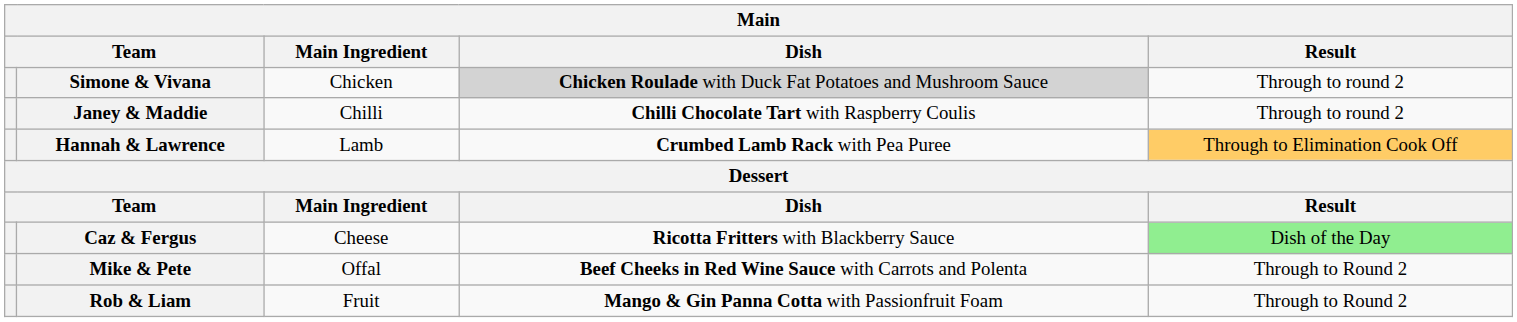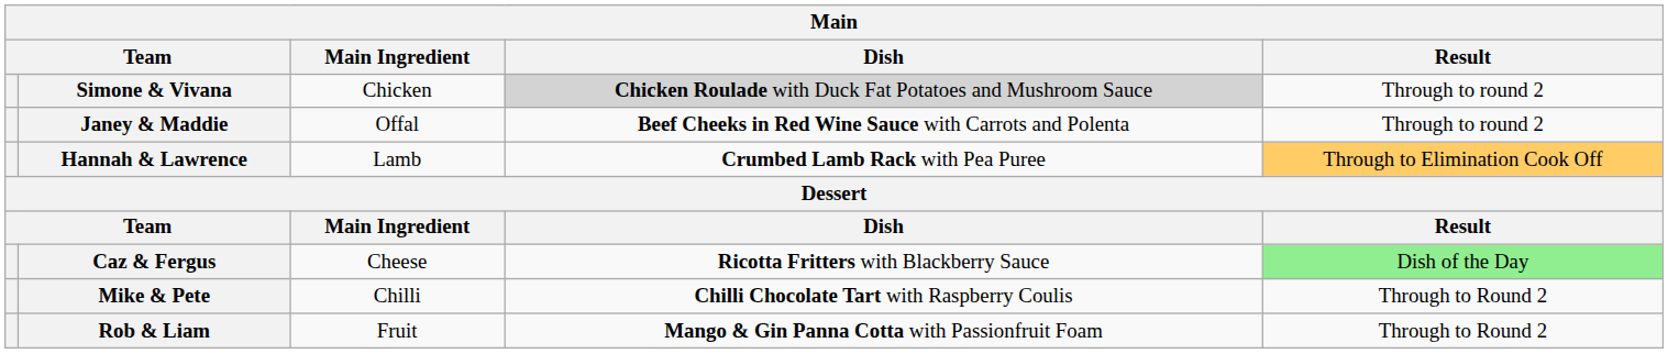 <table class="wikitable plainrowheaders" style="margin:1em auto; text-align:center; font-size:90%; width:80em;">
 <tr>
 <th colspan="7" >Main</th>
 </tr>
 <tr>
 <th colspan="2">Team</th>
 <th>Main Ingredient</th>
 <th>Dish</th>
 <th>Result</th>
 </tr>
 <tr>
 <th></th>
 <th>Simone & Vivana</th>
 <td>Chicken</td>
 <td style="background: lightgrey;"><strong>Chicken Roulade</strong> with Duck Fat Potatoes and Mushroom Sauce</td>
 <td>Through to round 2</td>
 </tr>
 <tr>
 <th></th>
 <th>Janey & Maddie</th>
-<td>Chilli</td>
-<td><strong>Chilli Chocolate Tart</strong> with Raspberry Coulis</td>
+<td>Offal</td>
+<td><strong>Beef Cheeks in Red Wine Sauce</strong> with Carrots and Polenta</td>
 <td>Through to round 2</td>
 </tr>
 <tr>
 <th></th>
 <th>Hannah & Lawrence</th>
 <td>Lamb</td>
 <td><strong>Crumbed Lamb Rack</strong> with Pea Puree</td>
 <td style="background:#FFCC66">Through to Elimination Cook Off</td>
 </tr>
 <tr>
 <th colspan="7" >Dessert</th>
 </tr>
 <tr>
 <th colspan="2">Team</th>
 <th>Main Ingredient</th>
 <th>Dish</th>
 <th>Result</th>
 </tr>
 <tr>
 <th></th>
 <th>Caz & Fergus</th>
 <td>Cheese</td>
 <td><strong>Ricotta Fritters</strong> with Blackberry Sauce</td>
 <td style="background:lightgreen">Dish of the Day</td>
 </tr>
 <tr>
 <th></th>
 <th>Mike & Pete</th>
-<td>Offal</td>
-<td><strong>Beef Cheeks in Red Wine Sauce</strong> with Carrots and Polenta</td>
+<td>Chilli</td>
+<td><strong>Chilli Chocolate Tart</strong> with Raspberry Coulis</td>
 <td>Through to Round 2</td>
 </tr>
 <tr>
 <th></th>
 <th>Rob & Liam</th>
 <td>Fruit</td>
 <td><strong>Mango & Gin Panna Cotta</strong> with Passionfruit Foam</td>
 <td>Through to Round 2</td>
 </tr>
 </table>
